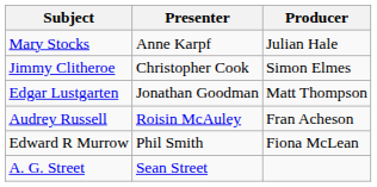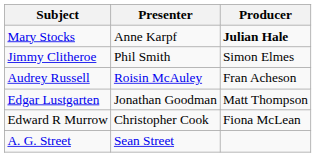 <table class="wikitable">
 <tr>
 <th>Subject</th>
 <th>Presenter</th>
 <th>Producer</th>
 </tr>
 <tr>
 <td><a href='#'>Mary Stocks</a></td>
 <td>Anne Karpf</td>
-<td>Julian Hale</td>
+<td><strong>Julian Hale</strong></td>
 </tr>
 <tr>
 <td><a href='#'>Jimmy Clitheroe</a></td>
-<td>Christopher Cook</td>
+<td>Phil Smith</td>
 <td>Simon Elmes</td>
+</tr>
+<tr>
+<td><a href='#'>Audrey Russell</a></td>
+<td><a href='#'>Roisin McAuley</a></td>
+<td>Fran Acheson</td>
 </tr>
 <tr>
 <td><a href='#'>Edgar Lustgarten</a></td>
 <td>Jonathan Goodman</td>
 <td>Matt Thompson</td>
 </tr>
 <tr>
-<td><a href='#'>Audrey Russell</a></td>
-<td><a href='#'>Roisin McAuley</a></td>
-<td>Fran Acheson</td>
-</tr>
-<tr>
 <td>Edward R Murrow</td>
-<td>Phil Smith</td>
+<td>Christopher Cook</td>
 <td>Fiona McLean</td>
 </tr>
 <tr>
 <td><a href='#'>A. G. Street</a></td>
 <td><a href='#'>Sean Street</a></td>
 <td></td>
 </tr>
 </table>
